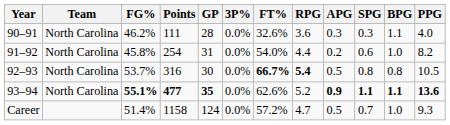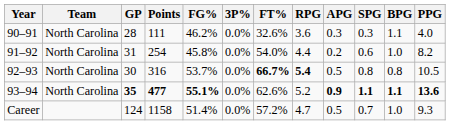 <table class="wikitable">
 <tr>
 <th>Year</th>
 <th>Team</th>
+<th>GP</th>
+<th>Points</th>
 <th>FG%</th>
-<th>Points</th>
-<th>GP</th>
 <th>3P%</th>
 <th>FT%</th>
 <th>RPG</th>
 <th>APG</th>
 <th>SPG</th>
 <th>BPG</th>
 <th>PPG</th>
 </tr>
 <tr>
 <td>90–91</td>
 <td>North Carolina</td>
+<td>28</td>
+<td>111</td>
 <td>46.2%</td>
-<td>111</td>
-<td>28</td>
 <td>0.0%</td>
 <td>32.6%</td>
 <td>3.6</td>
 <td>0.3</td>
 <td>0.3</td>
 <td>1.1</td>
 <td>4.0</td>
 </tr>
 <tr>
 <td>91–92</td>
 <td>North Carolina</td>
+<td>31</td>
+<td>254</td>
 <td>45.8%</td>
-<td>254</td>
-<td>31</td>
 <td>0.0%</td>
 <td>54.0%</td>
 <td>4.4</td>
 <td>0.2</td>
 <td>0.6</td>
 <td>1.0</td>
 <td>8.2</td>
 </tr>
 <tr>
 <td>92–93</td>
 <td>North Carolina</td>
+<td>30</td>
+<td>316</td>
 <td>53.7%</td>
-<td>316</td>
-<td>30</td>
 <td>0.0%</td>
 <td><strong>66.7%</strong></td>
 <td><strong>5.4</strong></td>
 <td>0.5</td>
 <td>0.8</td>
 <td>0.8</td>
 <td>10.5</td>
 </tr>
 <tr>
 <td>93–94</td>
 <td>North Carolina</td>
+<td><strong>35</strong></td>
+<td><strong>477</strong></td>
 <td><strong>55.1%</strong></td>
-<td><strong>477</strong></td>
-<td><strong>35</strong></td>
 <td>0.0%</td>
 <td>62.6%</td>
 <td>5.2</td>
 <td><strong>0.9</strong></td>
 <td><strong>1.1</strong></td>
 <td><strong>1.1</strong></td>
 <td><strong>13.6</strong></td>
 </tr>
 <tr>
 <td>Career</td>
 <td></td>
+<td>124</td>
+<td>1158</td>
 <td>51.4%</td>
-<td>1158</td>
-<td>124</td>
 <td>0.0%</td>
 <td>57.2%</td>
 <td>4.7</td>
 <td>0.5</td>
 <td>0.7</td>
 <td>1.0</td>
 <td>9.3</td>
 </tr>
 </table>
